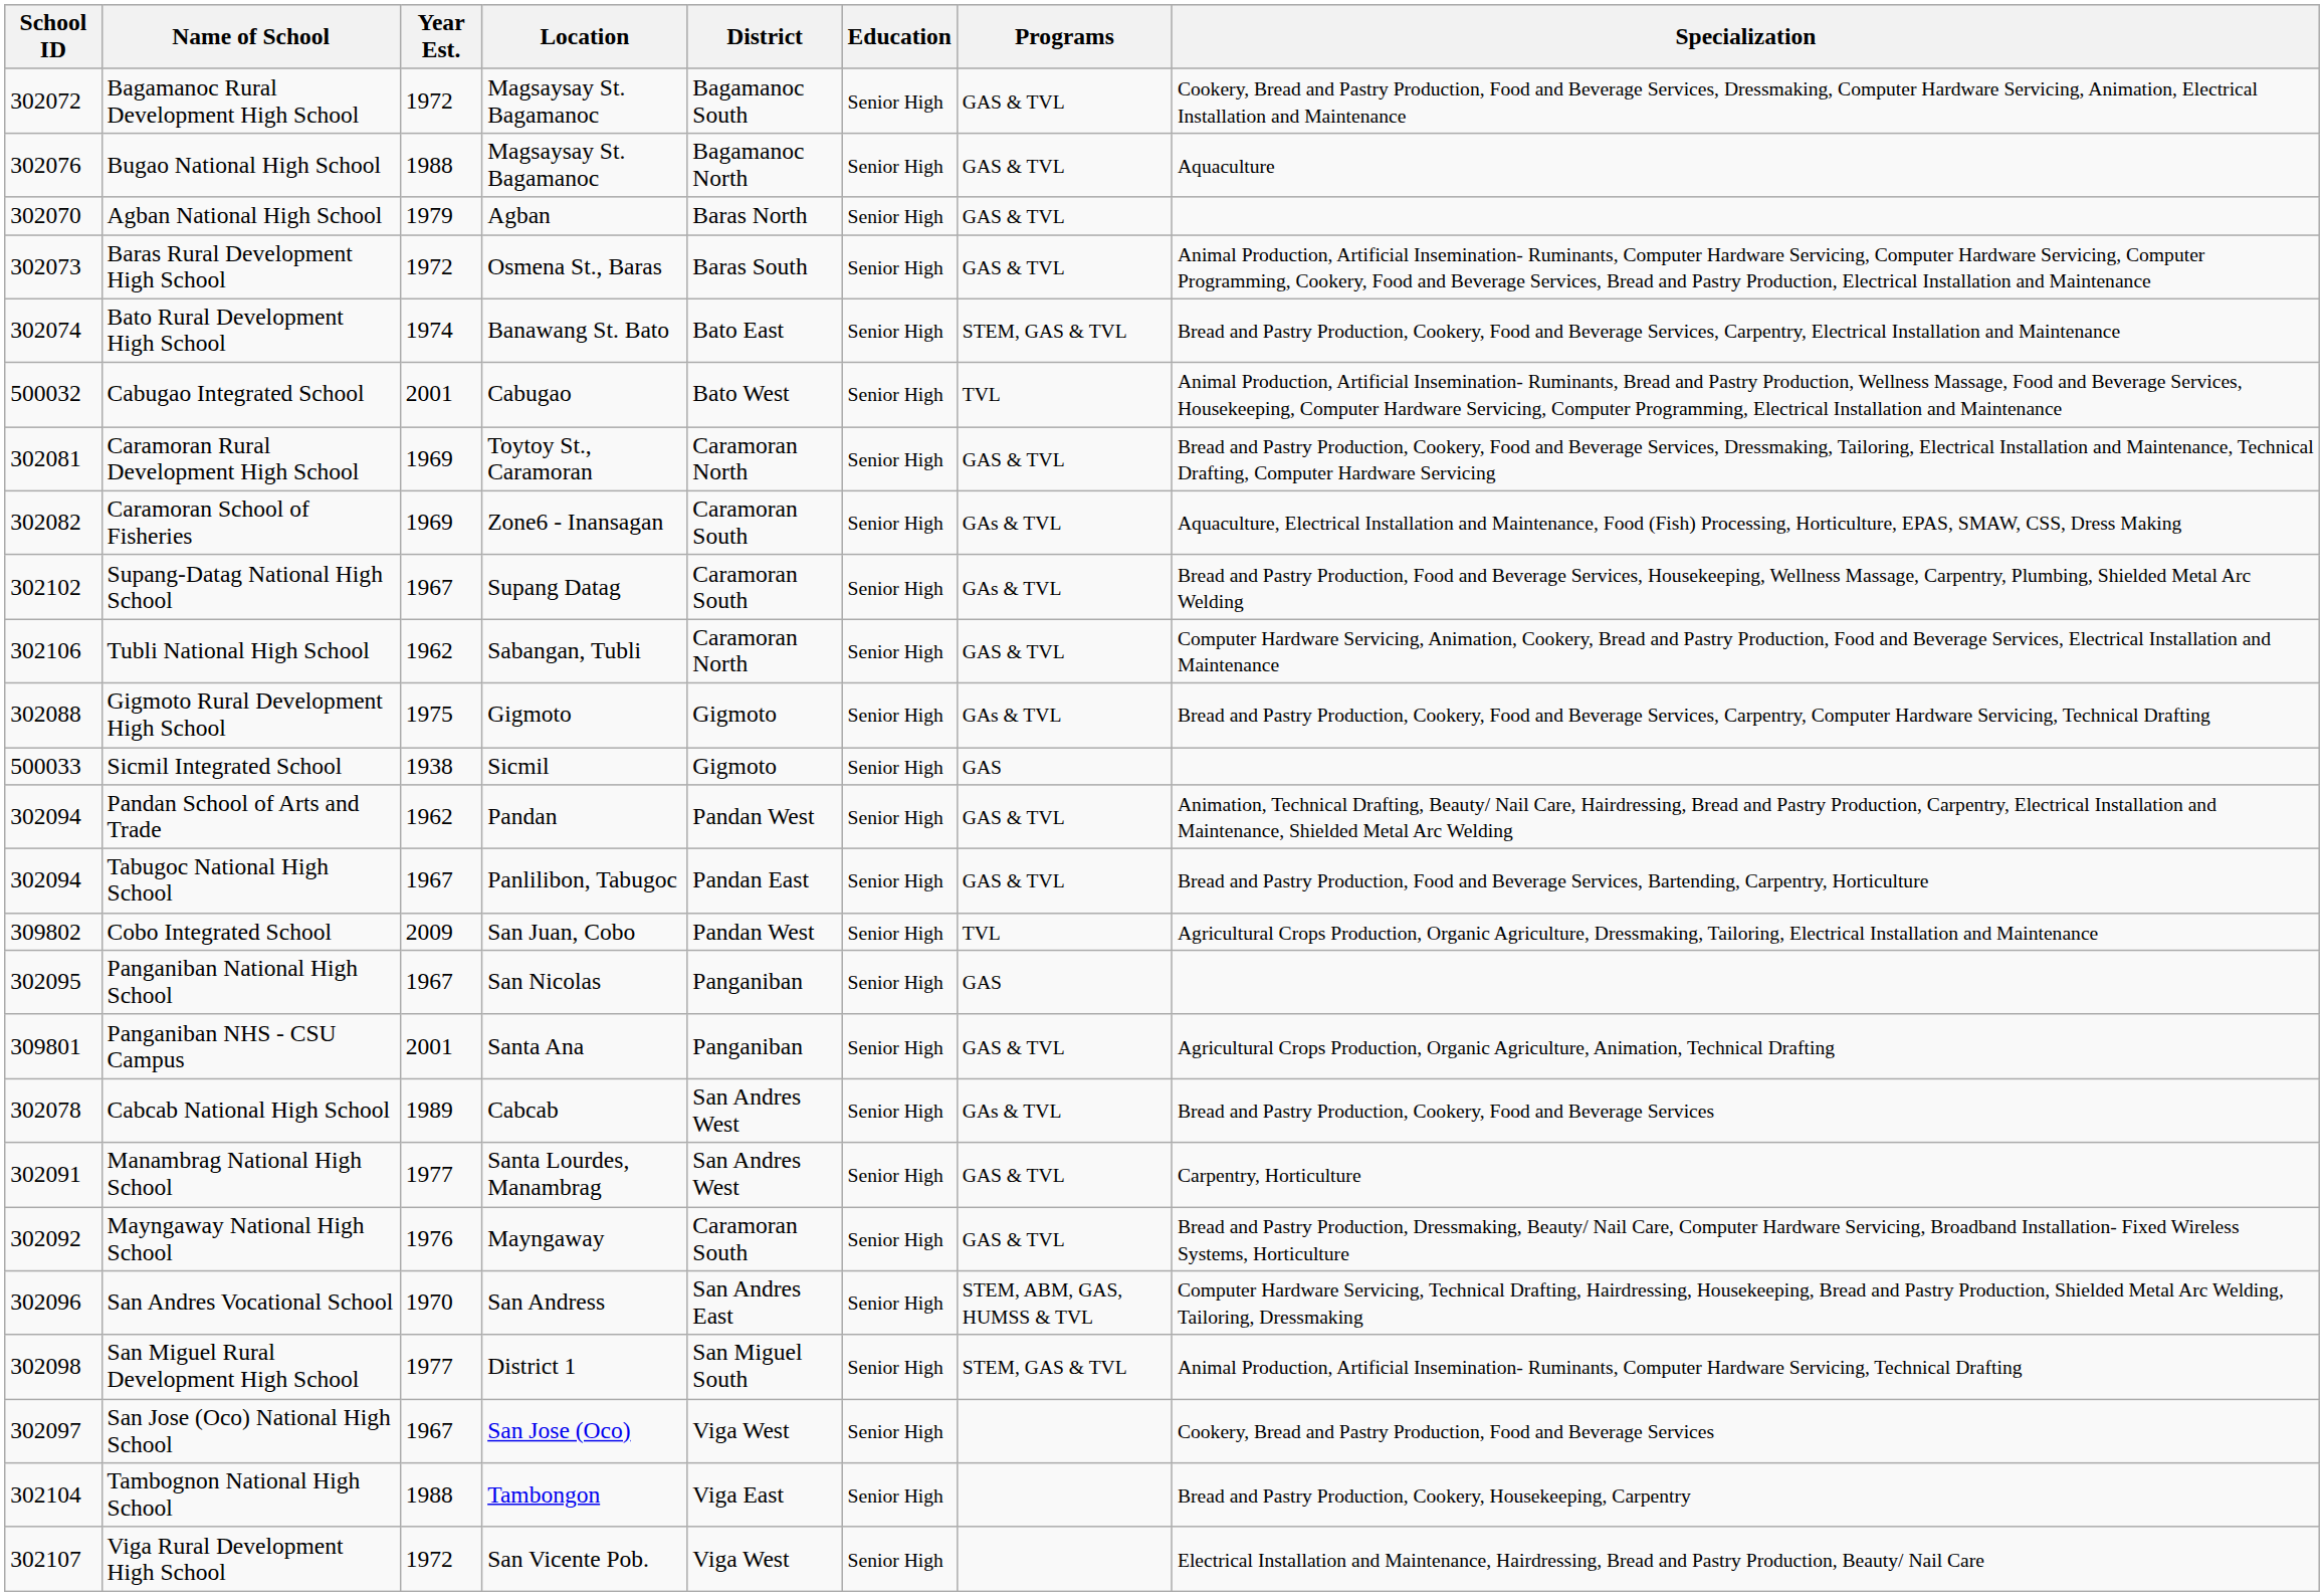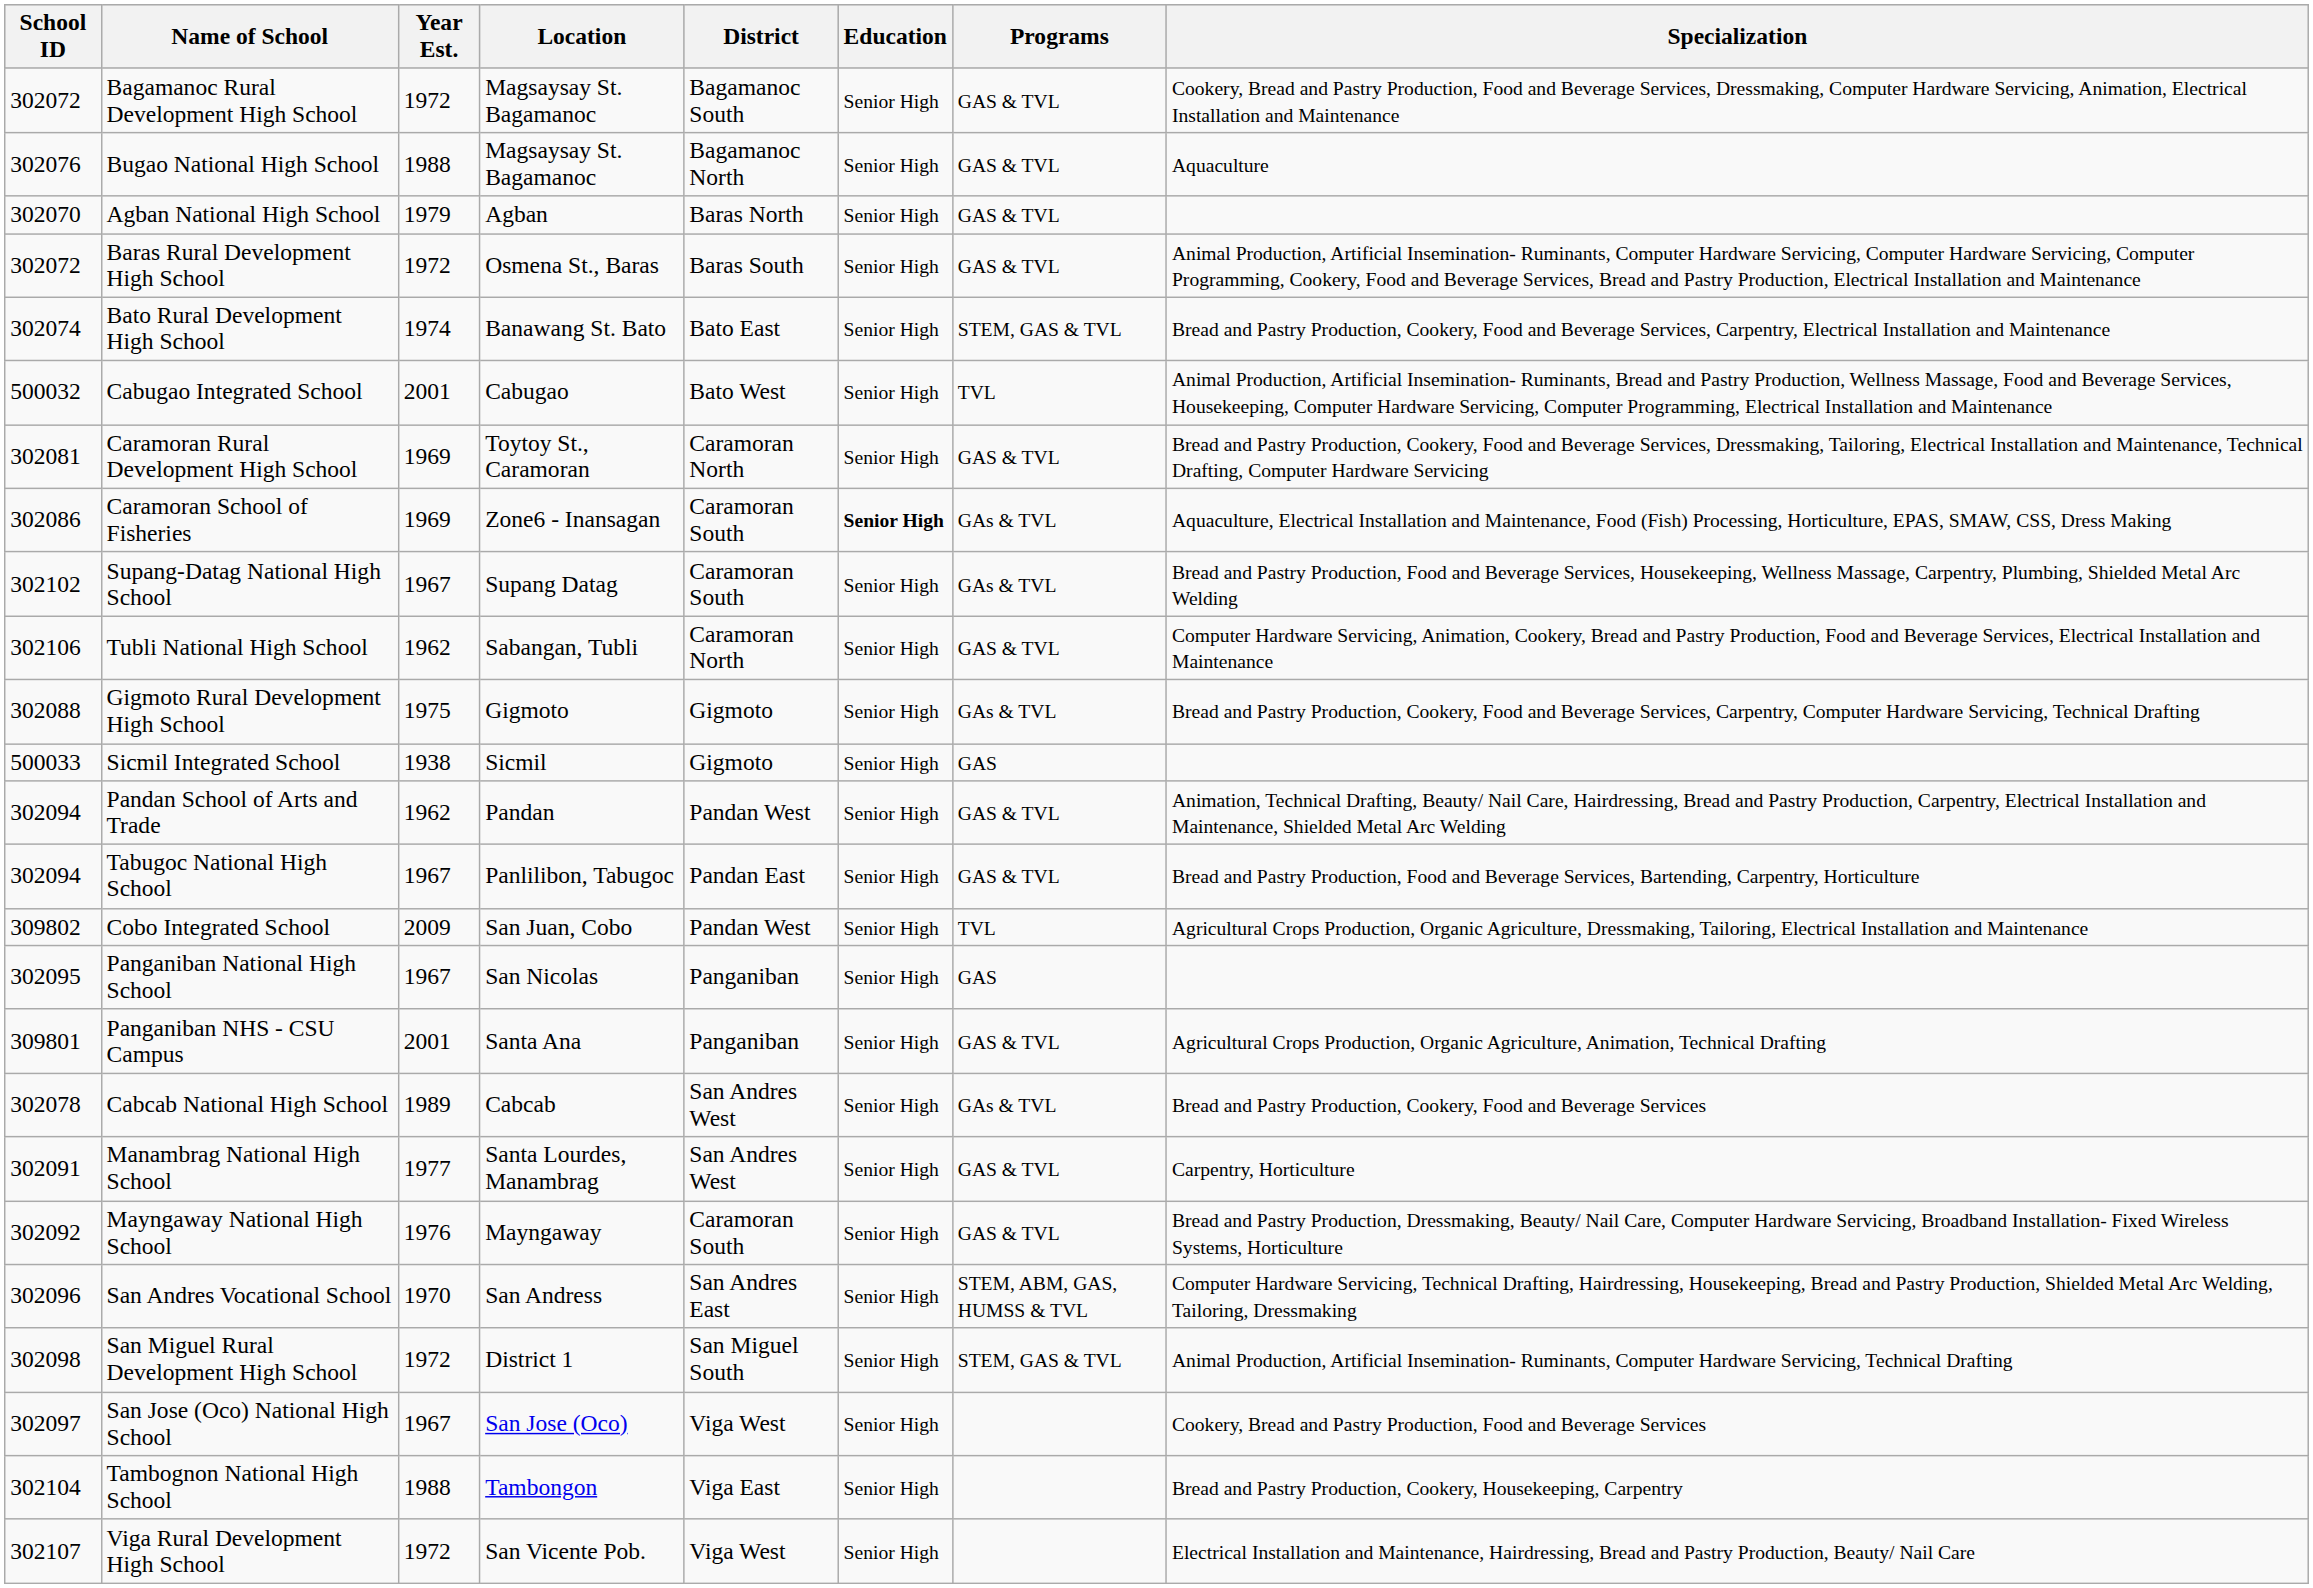 <table class="wikitable">
 <tr style="background:#ccc;">
 <th>School ID</th>
 <th>Name of School</th>
 <th>Year Est.</th>
 <th>Location</th>
 <th>District</th>
 <th>Education</th>
 <th>Programs</th>
 <th>Specialization</th>
 </tr>
 <tr>
 <td>302072</td>
 <td>Bagamanoc Rural Development High School</td>
 <td>1972</td>
 <td>Magsaysay St. Bagamanoc</td>
 <td>Bagamanoc South</td>
 <td><small>Senior High</small></td>
 <td><small>GAS & TVL</small></td>
 <td><small>Cookery, Bread and Pastry Production, Food and Beverage Services, Dressmaking, Computer Hardware Servicing, Animation, Electrical Installation and Maintenance</small></td>
 </tr>
 <tr>
 <td>302076</td>
 <td>Bugao National High School</td>
 <td>1988</td>
 <td>Magsaysay St. Bagamanoc</td>
 <td>Bagamanoc North</td>
 <td><small>Senior High</small></td>
 <td><small>GAS & TVL</small></td>
 <td><small>Aquaculture</small></td>
 </tr>
 <tr>
 <td>302070</td>
 <td>Agban National High School</td>
 <td>1979</td>
 <td>Agban</td>
 <td>Baras North</td>
 <td><small>Senior High</small></td>
 <td><small>GAS & TVL</small></td>
 <td><small></small></td>
 </tr>
 <tr>
-<td>302073</td>
+<td>302072</td>
 <td>Baras Rural Development High School</td>
 <td>1972</td>
 <td>Osmena St., Baras</td>
 <td>Baras South</td>
 <td><small>Senior High</small></td>
 <td><small>GAS & TVL</small></td>
 <td><small>Animal Production, Artificial Insemination- Ruminants, Computer Hardware Servicing, Computer Hardware Servicing, Computer Programming, Cookery, Food and Beverage Services, Bread and Pastry Production, Electrical Installation and Maintenance</small></td>
 </tr>
 <tr>
 <td>302074</td>
 <td>Bato Rural Development High School</td>
 <td>1974</td>
 <td>Banawang St. Bato</td>
 <td>Bato East</td>
 <td><small>Senior High</small></td>
 <td><small>STEM, GAS & TVL</small></td>
 <td><small>Bread and Pastry Production, Cookery, Food and Beverage Services, Carpentry, Electrical Installation and Maintenance</small></td>
 </tr>
 <tr>
 <td>500032</td>
 <td>Cabugao Integrated School</td>
 <td>2001</td>
 <td>Cabugao</td>
 <td>Bato West</td>
 <td><small>Senior High</small></td>
 <td><small>TVL</small></td>
 <td><small>Animal Production, Artificial Insemination- Ruminants, Bread and Pastry Production, Wellness Massage, Food and Beverage Services, Housekeeping, Computer Hardware Servicing, Computer Programming, Electrical Installation and Maintenance</small></td>
 </tr>
 <tr>
 <td>302081</td>
 <td>Caramoran Rural Development High School</td>
 <td>1969</td>
 <td>Toytoy St., Caramoran</td>
 <td>Caramoran North</td>
 <td><small>Senior High</small></td>
 <td><small>GAS & TVL</small></td>
 <td><small>Bread and Pastry Production, Cookery, Food and Beverage Services, Dressmaking, Tailoring, Electrical Installation and Maintenance, Technical Drafting, Computer Hardware Servicing </small></td>
 </tr>
 <tr>
-<td>302082</td>
+<td>302086</td>
 <td>Caramoran School of Fisheries</td>
 <td>1969</td>
 <td>Zone6 - Inansagan</td>
 <td>Caramoran South</td>
-<td><small>Senior High</small></td>
+<td><strong><small>Senior High</small></strong></td>
 <td><small>GAs & TVL</small></td>
 <td><small>Aquaculture, Electrical Installation and Maintenance, Food (Fish) Processing, Horticulture, EPAS, SMAW, CSS, Dress Making</small></td>
 </tr>
 <tr>
 <td>302102</td>
 <td>Supang-Datag National High School</td>
 <td>1967</td>
 <td>Supang Datag</td>
 <td>Caramoran South</td>
 <td><small>Senior High</small></td>
 <td><small>GAs & TVL</small></td>
 <td><small>Bread and Pastry Production, Food and Beverage Services, Housekeeping, Wellness Massage, Carpentry, Plumbing, Shielded Metal Arc Welding</small></td>
 </tr>
 <tr>
 <td>302106</td>
 <td>Tubli National High School</td>
 <td>1962</td>
 <td>Sabangan, Tubli</td>
 <td>Caramoran North</td>
 <td><small>Senior High</small></td>
 <td><small>GAS & TVL</small></td>
 <td><small>Computer Hardware Servicing, Animation, Cookery, Bread and Pastry Production, Food and Beverage Services, Electrical Installation and Maintenance</small></td>
 </tr>
 <tr>
 <td>302088</td>
 <td>Gigmoto Rural Development High School</td>
 <td>1975</td>
 <td>Gigmoto</td>
 <td>Gigmoto</td>
 <td><small>Senior High</small></td>
 <td><small>GAs & TVL</small></td>
 <td><small>Bread and Pastry Production, Cookery, Food and Beverage Services, Carpentry, Computer Hardware Servicing, Technical Drafting</small></td>
 </tr>
 <tr>
 <td>500033</td>
 <td>Sicmil Integrated School</td>
 <td>1938</td>
 <td>Sicmil</td>
 <td>Gigmoto</td>
 <td><small>Senior High</small></td>
 <td><small>GAS</small></td>
 <td><small></small></td>
 </tr>
 <tr>
 <td>302094</td>
 <td>Pandan School of Arts and Trade</td>
 <td>1962</td>
 <td>Pandan</td>
 <td>Pandan West</td>
 <td><small>Senior High</small></td>
 <td><small>GAS & TVL</small></td>
 <td><small>Animation, Technical Drafting, Beauty/ Nail Care, Hairdressing, Bread and Pastry Production, Carpentry, Electrical Installation and Maintenance, Shielded Metal Arc Welding</small></td>
 </tr>
 <tr>
 <td>302094</td>
 <td>Tabugoc National High School</td>
 <td>1967</td>
 <td>Panlilibon, Tabugoc</td>
 <td>Pandan East</td>
 <td><small>Senior High</small></td>
 <td><small>GAS & TVL</small></td>
 <td><small>Bread and Pastry Production, Food and Beverage Services, Bartending, Carpentry, Horticulture</small></td>
 </tr>
 <tr>
 <td>309802</td>
 <td>Cobo Integrated School</td>
 <td>2009</td>
 <td>San Juan, Cobo</td>
 <td>Pandan West</td>
 <td><small>Senior High</small></td>
 <td><small>TVL</small></td>
 <td><small>Agricultural Crops Production, Organic Agriculture, Dressmaking, Tailoring, Electrical Installation and Maintenance</small></td>
 </tr>
 <tr>
 <td>302095</td>
 <td>Panganiban National High School</td>
 <td>1967</td>
 <td>San Nicolas</td>
 <td>Panganiban</td>
 <td><small>Senior High</small></td>
 <td><small>GAS</small></td>
 <td><small></small></td>
 </tr>
 <tr>
 <td>309801</td>
 <td>Panganiban NHS - CSU Campus</td>
 <td>2001</td>
 <td>Santa Ana</td>
 <td>Panganiban</td>
 <td><small>Senior High</small></td>
 <td><small>GAS & TVL</small></td>
 <td><small>Agricultural Crops Production, Organic Agriculture, Animation, Technical Drafting</small></td>
 </tr>
 <tr>
 <td>302078</td>
 <td>Cabcab National High School</td>
 <td>1989</td>
 <td>Cabcab</td>
 <td>San Andres West</td>
 <td><small>Senior High</small></td>
 <td><small>GAs & TVL</small></td>
 <td><small>Bread and Pastry Production, Cookery, Food and Beverage Services</small></td>
 </tr>
 <tr>
 <td>302091</td>
 <td>Manambrag National High School</td>
 <td>1977</td>
 <td>Santa Lourdes, Manambrag</td>
 <td>San Andres West</td>
 <td><small>Senior High</small></td>
 <td><small>GAS & TVL</small></td>
 <td><small>Carpentry, Horticulture</small></td>
 </tr>
 <tr>
 <td>302092</td>
 <td>Mayngaway National High School</td>
 <td>1976</td>
 <td>Mayngaway</td>
 <td>Caramoran South</td>
 <td><small>Senior High</small></td>
 <td><small>GAS & TVL</small></td>
 <td><small>Bread and Pastry Production, Dressmaking, Beauty/ Nail Care, Computer Hardware Servicing, Broadband Installation- Fixed Wireless Systems, Horticulture</small></td>
 </tr>
 <tr>
 <td>302096</td>
 <td>San Andres Vocational School</td>
 <td>1970</td>
 <td>San Andress</td>
 <td>San Andres East</td>
 <td><small>Senior High</small></td>
 <td><small>STEM, ABM, GAS, HUMSS & TVL</small></td>
 <td><small>Computer Hardware Servicing, Technical Drafting, Hairdressing, Housekeeping, Bread and Pastry Production, Shielded Metal Arc Welding, Tailoring, Dressmaking</small></td>
 </tr>
 <tr>
 <td>302098</td>
 <td>San Miguel Rural Development High School</td>
-<td>1977</td>
+<td>1972</td>
 <td>District 1</td>
 <td>San Miguel South</td>
 <td><small>Senior High</small></td>
 <td><small>STEM, GAS & TVL</small></td>
 <td><small>Animal Production, Artificial Insemination- Ruminants, Computer Hardware Servicing, Technical Drafting</small></td>
 </tr>
 <tr>
 <td>302097</td>
 <td>San Jose (Oco) National High School</td>
 <td>1967</td>
 <td><a href='#'>San Jose (Oco)</a></td>
 <td>Viga West</td>
 <td><small>Senior High</small></td>
 <td></td>
 <td><small>Cookery, Bread and Pastry Production, Food and Beverage Services</small></td>
 </tr>
 <tr>
 <td>302104</td>
 <td>Tambognon National High School</td>
 <td>1988</td>
 <td><a href='#'>Tambongon</a></td>
 <td>Viga East</td>
 <td><small>Senior High</small></td>
 <td></td>
 <td><small>Bread and Pastry Production, Cookery, Housekeeping, Carpentry</small></td>
 </tr>
 <tr>
 <td>302107</td>
 <td>Viga Rural Development High School</td>
 <td>1972</td>
 <td>San Vicente Pob.</td>
 <td>Viga West</td>
 <td><small>Senior High</small></td>
 <td></td>
 <td><small>Electrical Installation and Maintenance, Hairdressing, Bread and Pastry Production, Beauty/ Nail Care</small></td>
 </tr>
 <tr>
 </tr>
 </table>
